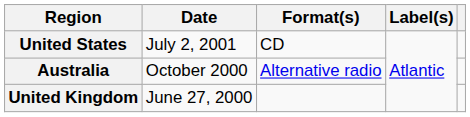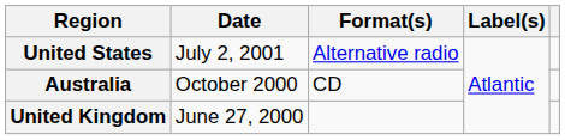 <table class="wikitable plainrowheaders">
 <tr>
 <th scope="col">Region</th>
 <th scope="col">Date</th>
 <th scope="col">Format(s)</th>
 <th scope="col">Label(s)</th>
 <th scope="col"></th>
 </tr>
 <tr>
 <th scope="row">United States</th>
 <td>July 2, 2001</td>
-<td>CD</td>
+<td><a href='#'>Alternative radio</a></td>
 <td rowspan="3"><a href='#'>Atlantic</a></td>
 <td></td>
 </tr>
 <tr>
 <th scope="row">Australia</th>
 <td>October 2000</td>
-<td><a href='#'>Alternative radio</a></td>
+<td>CD</td>
 <td></td>
 </tr>
 <tr>
 <th scope="row">United Kingdom</th>
 <td>June 27, 2000</td>
 <td></td>
 <td></td>
 </tr>
 </table>
